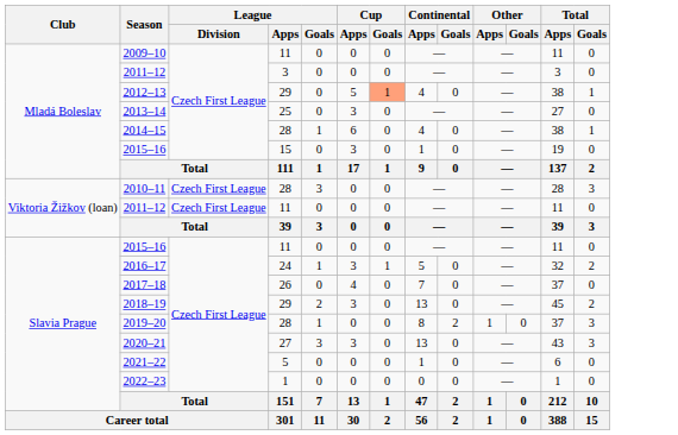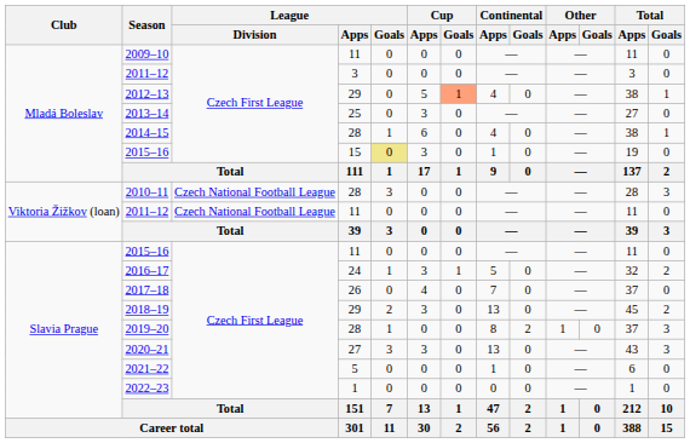 <table class="wikitable" style="text-align:center">
 <tr>
 <th rowspan=2>Club</th>
 <th rowspan=2>Season</th>
 <th colspan=3>League</th>
 <th colspan=2>Cup</th>
 <th colspan=2>Continental</th>
 <th colspan=2>Other</th>
 <th colspan=2>Total</th>
 </tr>
 <tr>
 <th>Division</th>
 <th>Apps</th>
 <th>Goals</th>
 <th>Apps</th>
 <th>Goals</th>
 <th>Apps</th>
 <th>Goals</th>
 <th>Apps</th>
 <th>Goals</th>
 <th>Apps</th>
 <th>Goals</th>
 </tr>
 <tr>
 <td rowspan="7"><a href='#'>Mladá Boleslav</a></td>
 <td><a href='#'>2009–10</a></td>
 <td rowspan="6"><a href='#'>Czech First League</a></td>
 <td>11</td>
 <td>0</td>
 <td>0</td>
 <td>0</td>
 <td colspan="2">—</td>
 <td colspan="2">—</td>
 <td>11</td>
 <td>0</td>
 </tr>
 <tr>
 <td><a href='#'>2011–12</a></td>
 <td>3</td>
 <td>0</td>
 <td>0</td>
 <td>0</td>
 <td colspan="2">—</td>
 <td colspan="2">—</td>
 <td>3</td>
 <td>0</td>
 </tr>
 <tr>
 <td><a href='#'>2012–13</a></td>
 <td>29</td>
 <td>0</td>
 <td>5</td>
 <td style="background: lightsalmon;">1</td>
 <td>4</td>
 <td>0</td>
 <td colspan="2">—</td>
 <td>38</td>
 <td>1</td>
 </tr>
 <tr>
 <td><a href='#'>2013–14</a></td>
 <td>25</td>
 <td>0</td>
 <td>3</td>
 <td>0</td>
 <td colspan="2">—</td>
 <td colspan="2">—</td>
 <td>27</td>
 <td>0</td>
 </tr>
 <tr>
 <td><a href='#'>2014–15</a></td>
 <td>28</td>
 <td>1</td>
 <td>6</td>
 <td>0</td>
 <td>4</td>
 <td>0</td>
 <td colspan="2">—</td>
 <td>38</td>
 <td>1</td>
 </tr>
 <tr>
 <td><a href='#'>2015–16</a></td>
 <td>15</td>
-<td>0</td>
+<td style="background: khaki;">0</td>
 <td>3</td>
 <td>0</td>
 <td>1</td>
 <td>0</td>
 <td colspan="2">—</td>
 <td>19</td>
 <td>0</td>
 </tr>
 <tr>
 <th colspan="2">Total</th>
 <th>111</th>
 <th>1</th>
 <th>17</th>
 <th>1</th>
 <th>9</th>
 <th>0</th>
 <th colspan="2">—</th>
 <th>137</th>
 <th>2</th>
 </tr>
 <tr>
 <td rowspan=3><a href='#'>Viktoria Žižkov</a> (loan)</td>
 <td><a href='#'>2010–11</a></td>
-<td><a href='#'>Czech First League</a></td>
+<td><a href='#'>Czech National Football League</a></td>
 <td>28</td>
 <td>3</td>
 <td>0</td>
 <td>0</td>
 <td colspan="2">—</td>
 <td colspan="2">—</td>
 <td>28</td>
 <td>3</td>
 </tr>
 <tr>
 <td><a href='#'>2011–12</a></td>
-<td><a href='#'>Czech First League</a></td>
+<td><a href='#'>Czech National Football League</a></td>
 <td>11</td>
 <td>0</td>
 <td>0</td>
 <td>0</td>
 <td colspan="2">—</td>
 <td colspan="2">—</td>
 <td>11</td>
 <td>0</td>
 </tr>
 <tr>
 <th colspan="2">Total</th>
 <th>39</th>
 <th>3</th>
 <th>0</th>
 <th>0</th>
 <th colspan="2">—</th>
 <th colspan="2">—</th>
 <th>39</th>
 <th>3</th>
 </tr>
 <tr>
 <td rowspan="9"><a href='#'>Slavia Prague</a></td>
 <td><a href='#'>2015–16</a></td>
 <td rowspan="8"><a href='#'>Czech First League</a></td>
 <td>11</td>
 <td>0</td>
 <td>0</td>
 <td>0</td>
 <td colspan="2">—</td>
 <td colspan="2">—</td>
 <td>11</td>
 <td>0</td>
 </tr>
 <tr>
 <td><a href='#'>2016–17</a></td>
 <td>24</td>
 <td>1</td>
 <td>3</td>
 <td>1</td>
 <td>5</td>
 <td>0</td>
 <td colspan="2">—</td>
 <td>32</td>
 <td>2</td>
 </tr>
 <tr>
 <td><a href='#'>2017–18</a></td>
 <td>26</td>
 <td>0</td>
 <td>4</td>
 <td>0</td>
 <td>7</td>
 <td>0</td>
 <td colspan="2">—</td>
 <td>37</td>
 <td>0</td>
 </tr>
 <tr>
 <td><a href='#'>2018–19</a></td>
 <td>29</td>
 <td>2</td>
 <td>3</td>
 <td>0</td>
 <td>13</td>
 <td>0</td>
 <td colspan="2">—</td>
 <td>45</td>
 <td>2</td>
 </tr>
 <tr>
 <td><a href='#'>2019–20</a></td>
 <td>28</td>
 <td>1</td>
 <td>0</td>
 <td>0</td>
 <td>8</td>
 <td>2</td>
 <td>1</td>
 <td>0</td>
 <td>37</td>
 <td>3</td>
 </tr>
 <tr>
 <td><a href='#'>2020–21</a></td>
 <td>27</td>
 <td>3</td>
 <td>3</td>
 <td>0</td>
 <td>13</td>
 <td>0</td>
 <td colspan="2">—</td>
 <td>43</td>
 <td>3</td>
 </tr>
 <tr>
 <td><a href='#'>2021–22</a></td>
 <td>5</td>
 <td>0</td>
 <td>0</td>
 <td>0</td>
 <td>1</td>
 <td>0</td>
 <td colspan="2">—</td>
 <td>6</td>
 <td>0</td>
 </tr>
 <tr>
 <td><a href='#'>2022–23</a></td>
 <td>1</td>
 <td>0</td>
 <td>0</td>
 <td>0</td>
 <td>0</td>
 <td>0</td>
 <td colspan="2">—</td>
 <td>1</td>
 <td>0</td>
 </tr>
 <tr>
 <th colspan="2">Total</th>
 <th>151</th>
 <th>7</th>
 <th>13</th>
 <th>1</th>
 <th>47</th>
 <th>2</th>
 <th>1</th>
 <th>0</th>
 <th>212</th>
 <th>10</th>
 </tr>
 <tr>
 <th colspan="3">Career total</th>
 <th>301</th>
 <th>11</th>
 <th>30</th>
 <th>2</th>
 <th>56</th>
 <th>2</th>
 <th>1</th>
 <th>0</th>
 <th>388</th>
 <th>15</th>
 </tr>
 </table>
